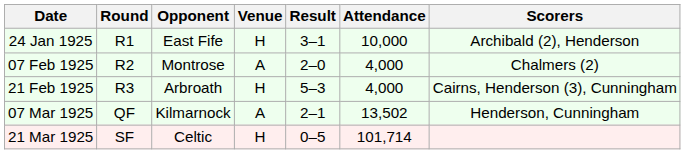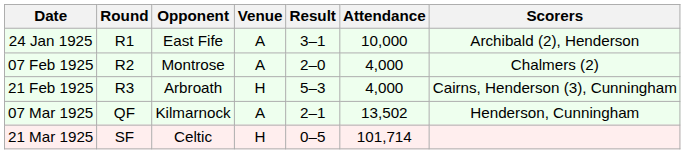 <table class="wikitable sortable" style="font-size:100%; text-align:center">
 <tr>
 <th>Date</th>
 <th>Round</th>
 <th>Opponent</th>
 <th>Venue</th>
 <th>Result</th>
 <th>Attendance</th>
 <th>Scorers</th>
 </tr>
 <tr bgcolor = "#EEFFEE">
 <td>24 Jan 1925</td>
 <td>R1</td>
 <td>East Fife</td>
-<td>H</td>
+<td>A</td>
 <td>3–1</td>
 <td>10,000</td>
 <td>Archibald (2), Henderson</td>
 </tr>
 <tr bgcolor = "#EEFFEE">
 <td>07 Feb 1925</td>
 <td>R2</td>
 <td>Montrose</td>
 <td>A</td>
 <td>2–0</td>
 <td>4,000</td>
 <td>Chalmers (2)</td>
 </tr>
 <tr bgcolor = "#EEFFEE">
 <td>21 Feb 1925</td>
 <td>R3</td>
 <td>Arbroath</td>
 <td>H</td>
 <td>5–3</td>
 <td>4,000</td>
 <td>Cairns, Henderson (3), Cunningham</td>
 </tr>
 <tr bgcolor = "#EEFFEE">
 <td>07 Mar 1925</td>
 <td>QF</td>
 <td>Kilmarnock</td>
 <td>A</td>
 <td>2–1</td>
 <td>13,502</td>
 <td>Henderson, Cunningham</td>
 </tr>
 <tr bgcolor = "#FFEEEE">
 <td>21 Mar 1925</td>
 <td>SF</td>
 <td>Celtic</td>
 <td>H</td>
 <td>0–5</td>
 <td>101,714</td>
 <td></td>
 </tr>
 </table>
